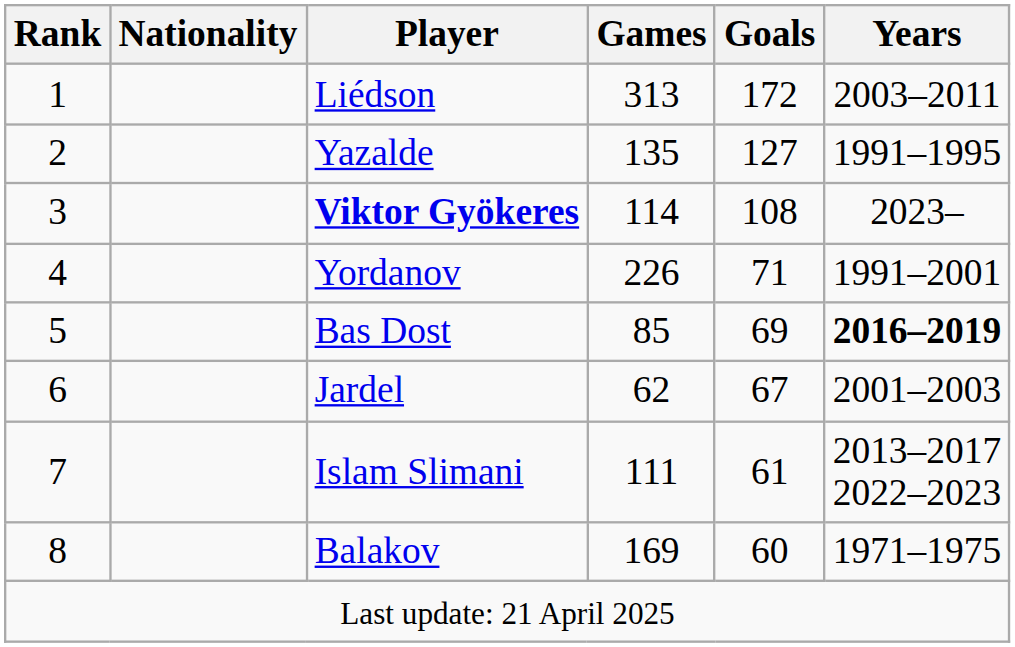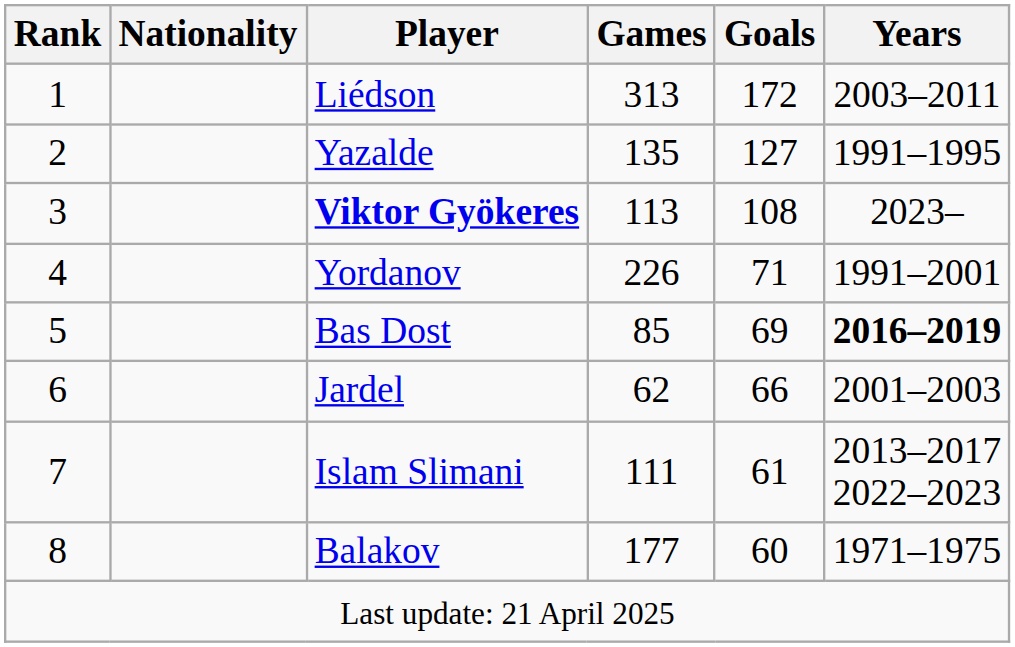 <table class="wikitable sortable" style="text-align: center;">
 <tr>
 <th>Rank</th>
 <th>Nationality</th>
 <th>Player</th>
 <th>Games</th>
 <th>Goals</th>
 <th>Years</th>
 </tr>
 <tr>
 <td>1</td>
 <td></td>
 <td align=left><a href='#'>Liédson</a></td>
 <td>313</td>
 <td>172</td>
 <td>2003–2011</td>
 </tr>
 <tr>
 <td>2</td>
 <td></td>
 <td align=left><a href='#'>Yazalde</a></td>
 <td>135</td>
 <td>127</td>
 <td>1991–1995</td>
 </tr>
 <tr>
 <td>3</td>
 <td></td>
 <td align=left><strong><a href='#'>Viktor Gyökeres</a></strong></td>
-<td>114</td>
+<td>113</td>
 <td>108</td>
 <td>2023–</td>
 </tr>
 <tr>
 <td>4</td>
 <td></td>
 <td align=left><a href='#'>Yordanov</a></td>
 <td>226</td>
 <td>71</td>
 <td>1991–2001</td>
 </tr>
 <tr>
 <td>5</td>
 <td></td>
 <td align=left><a href='#'>Bas Dost</a></td>
 <td>85</td>
 <td>69</td>
 <td><strong>2016–2019</strong></td>
 </tr>
 <tr>
 <td>6</td>
 <td></td>
 <td align=left><a href='#'>Jardel</a></td>
 <td>62</td>
-<td>67</td>
+<td>66</td>
 <td>2001–2003</td>
 </tr>
 <tr>
 <td>7</td>
 <td></td>
 <td align=left><a href='#'>Islam Slimani</a></td>
 <td>111</td>
 <td>61</td>
 <td>2013–2017<br>2022–2023</td>
 </tr>
 <tr>
 <td>8</td>
 <td></td>
 <td align="left"><a href='#'>Balakov</a></td>
-<td>169</td>
+<td>177</td>
 <td>60</td>
 <td>1971–1975</td>
 </tr>
 <tr>
 <td colspan="7"><small>Last update: 21 April 2025</small></td>
 </tr>
 </table>
